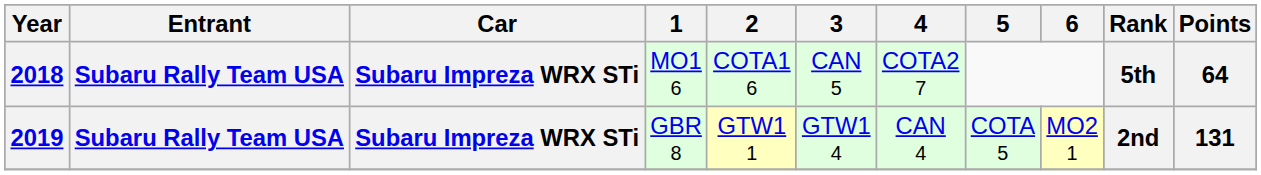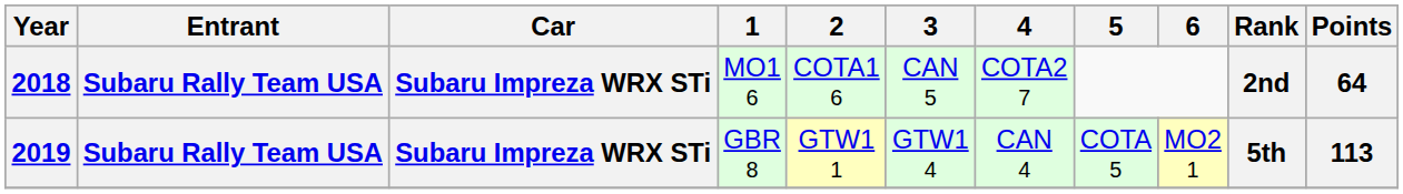 <table class="wikitable" style="font-size: 85%; text-align: center;">
 <tr>
 <th>Year</th>
 <th>Entrant</th>
 <th>Car</th>
 <th>1</th>
 <th>2</th>
 <th>3</th>
 <th>4</th>
 <th>5</th>
 <th>6</th>
 <th>Rank</th>
 <th>Points</th>
 </tr>
 <tr>
 <th><a href='#'>2018</a></th>
 <th nowrap><a href='#'>Subaru Rally Team USA</a></th>
 <th nowrap><a href='#'>Subaru Impreza</a> WRX STi</th>
 <td style="background:#dfffdf;"><a href='#'>MO1</a> <br> <small>6</small></td>
 <td style="background:#dfffdf;"><a href='#'>COTA1</a> <br> <small>6</small></td>
 <td style="background:#dfffdf;"><a href='#'>CAN</a> <br> <small>5</small></td>
 <td style="background:#dfffdf;"><a href='#'>COTA2</a> <br> <small>7</small></td>
 <td colspan=2></td>
-<th>5th</th>
+<th>2nd</th>
 <th>64</th>
 </tr>
 <tr>
 <th><a href='#'>2019</a></th>
 <th nowrap><a href='#'>Subaru Rally Team USA</a></th>
 <th nowrap><a href='#'>Subaru Impreza</a> WRX STi</th>
 <td style="background:#dfffdf;"><a href='#'>GBR</a> <br> <small>8</small></td>
 <td style="background:#ffffbf;"><a href='#'>GTW1</a> <br> <small>1</small></td>
 <td style="background:#dfffdf;"><a href='#'>GTW1</a> <br> <small>4</small></td>
 <td style="background:#dfffdf;"><a href='#'>CAN</a> <br> <small>4</small></td>
 <td style="background:#dfffdf;"><a href='#'>COTA</a> <br> <small>5</small></td>
 <td style="background:#ffffbf;"><a href='#'>MO2</a> <br> <small>1</small></td>
-<th>2nd</th>
-<th>131</th>
+<th>5th</th>
+<th>113</th>
 </tr>
 <tr>
 </tr>
 </table>
